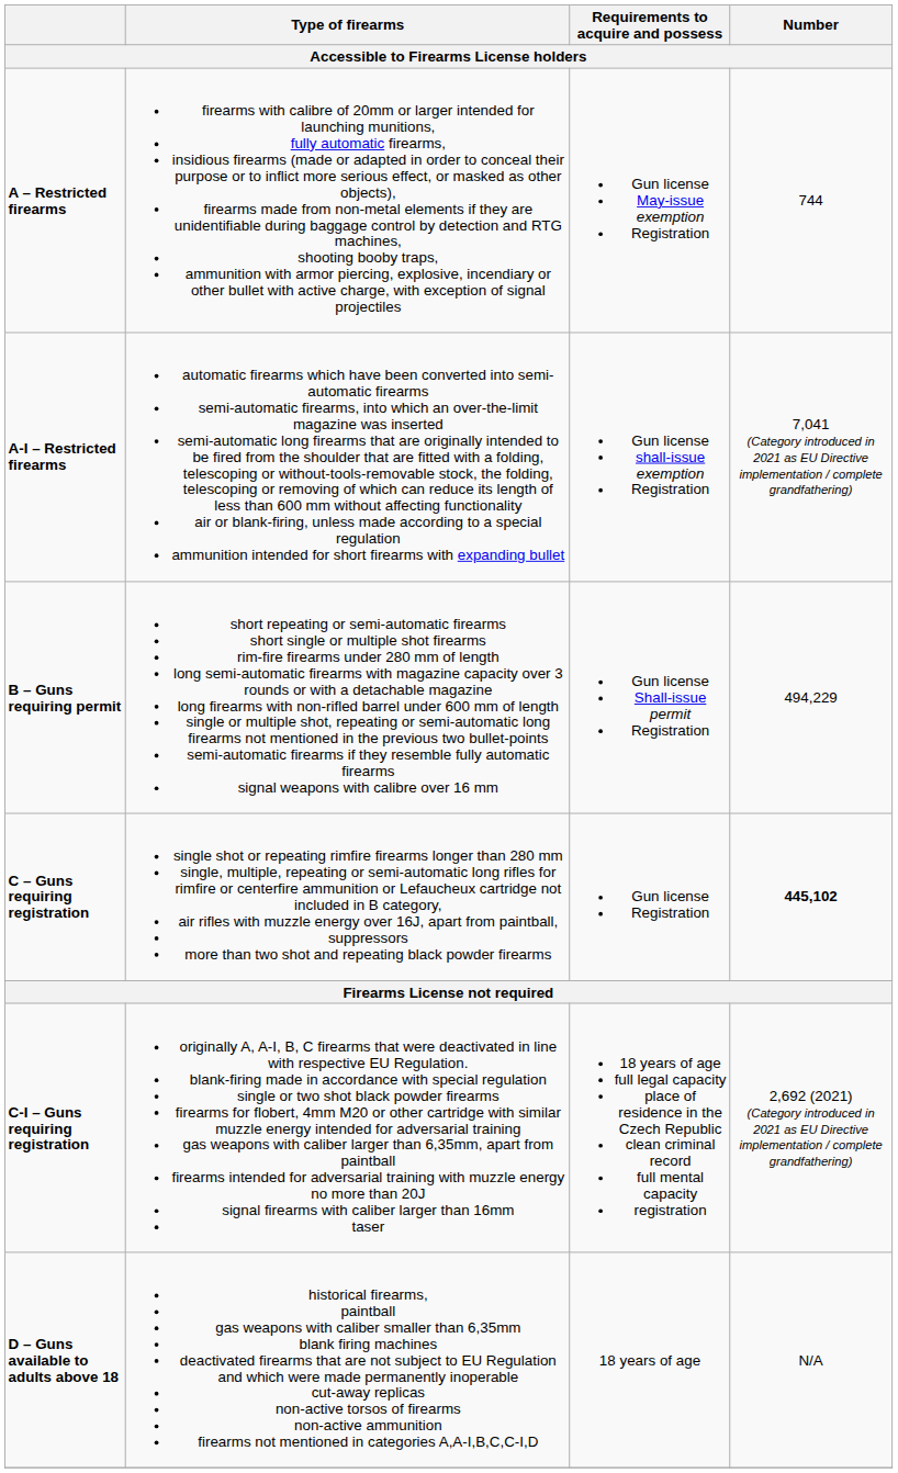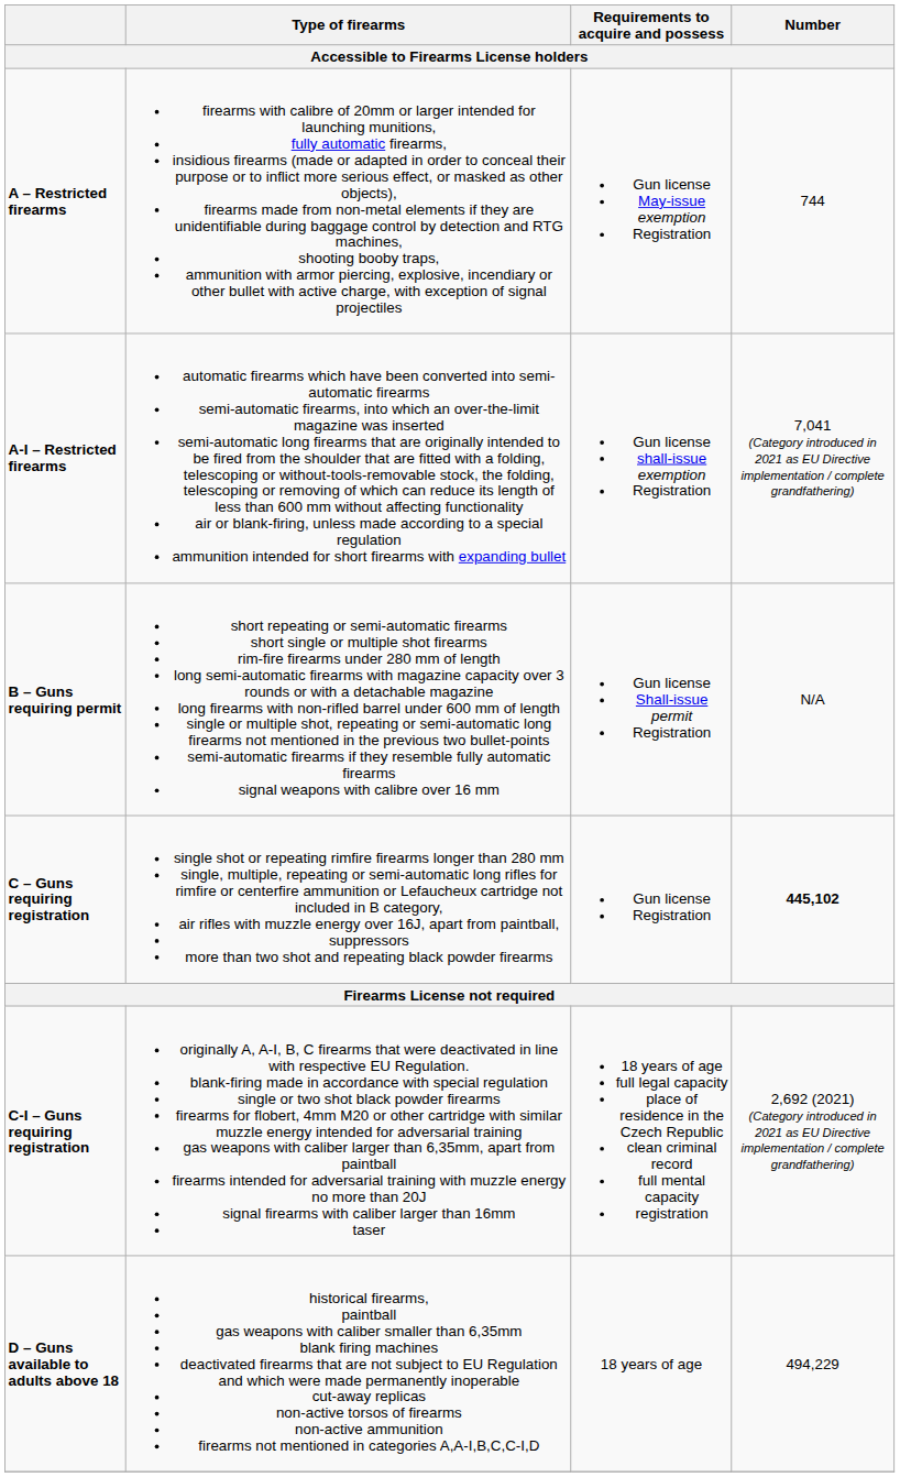 <table class="wikitable sortable" style="font-size:90%;">
 <tr>
 <th></th>
 <th>Type of firearms</th>
 <th>Requirements to acquire and possess</th>
 <th>Number</th>
 </tr>
 <tr>
 <th colspan=4>Accessible to Firearms License holders</th>
 </tr>
 <tr>
 <td><strong>A – Restricted firearms</strong></td>
 <td align=center><br><ul><li>firearms with calibre of 20mm or larger intended for launching munitions,</li><li><a href='#'>fully automatic</a> firearms,</li><li>insidious firearms (made or adapted in order to conceal their purpose or to inflict more serious effect, or masked as other objects),</li><li>firearms made from non-metal elements if they are unidentifiable during baggage control by detection and RTG machines,</li><li>shooting booby traps,</li><li>ammunition with armor piercing, explosive, incendiary or other bullet with active charge, with exception of signal projectiles</li></ul></td>
 <td align=center><br><ul><li>Gun license</li><li><a href='#'>May-issue</a> <em>exemption</em></li><li>Registration</li></ul></td>
 <td align=center>744</td>
 </tr>
 <tr>
 <td><strong>A-I – Restricted firearms</strong></td>
 <td align=center><br><ul><li>automatic firearms which have been converted into semi-automatic firearms</li><li>semi-automatic firearms, into which an over-the-limit magazine was inserted</li><li>semi-automatic long firearms that are originally intended to be fired from the shoulder that are fitted with a folding, telescoping or without-tools-removable stock, the folding, telescoping or removing of which can reduce its length of less than 600 mm without affecting functionality</li><li>air or blank-firing, unless made according to a special regulation</li><li>ammunition intended for short firearms with <a href='#'>expanding bullet</a></li></ul></td>
 <td align=center><br><ul><li>Gun license</li><li><a href='#'>shall-issue</a> <em>exemption</em></li><li>Registration</li></ul></td>
 <td align=center>7,041 <br><em><small>(Category introduced in 2021 as EU Directive implementation / complete grandfathering)</small></em></td>
 </tr>
 <tr>
 <td><strong>B – Guns requiring permit</strong></td>
 <td align=center><br><ul><li>short repeating or semi-automatic firearms</li><li>short single or multiple shot firearms</li><li>rim-fire firearms under 280 mm of length</li><li>long semi-automatic firearms with magazine capacity over 3 rounds or with a detachable magazine</li><li>long firearms with non-rifled barrel under 600 mm of length</li><li>single or multiple shot, repeating or semi-automatic long firearms not mentioned in the previous two bullet-points</li><li>semi-automatic firearms if they resemble fully automatic firearms</li><li>signal weapons with calibre over 16 mm</li></ul></td>
 <td align=center><br><ul><li>Gun license</li><li><a href='#'>Shall-issue</a> <em>permit</em></li><li>Registration</li></ul></td>
-<td align=center>494,229</td>
+<td align=center>N/A</td>
 </tr>
 <tr>
 <td><strong>C – Guns requiring registration</strong></td>
 <td align=center><br><ul><li>single shot or repeating rimfire firearms longer than 280 mm</li><li>single, multiple, repeating or semi-automatic long rifles for rimfire or centerfire ammunition or Lefaucheux cartridge not included in B category,</li><li>air rifles with muzzle energy over 16J, apart from paintball,</li><li>suppressors</li><li>more than two shot and repeating black powder firearms</li></ul></td>
 <td align=center><br><ul><li>Gun license</li><li>Registration</li></ul></td>
 <td align=center><strong>445,102</strong></td>
 </tr>
 <tr>
 <th colspan=4>Firearms License not required</th>
 </tr>
 <tr>
 <td><strong>C-I – Guns requiring registration</strong></td>
 <td align=center><br><ul><li>originally A, A-I, B, C firearms that were deactivated in line with respective EU Regulation.</li><li>blank-firing made in accordance with special regulation</li><li>single or two shot black powder firearms</li><li>firearms for flobert, 4mm M20 or other cartridge with similar muzzle energy intended for adversarial training</li><li>gas weapons with caliber larger than 6,35mm, apart from paintball</li><li>firearms intended for adversarial training with muzzle energy no more than 20J</li><li>signal firearms with caliber larger than 16mm</li><li>taser</li></ul></td>
 <td align=center><br><ul><li>18 years of age</li><li>full legal capacity</li><li>place of residence in the Czech Republic</li><li>clean criminal record</li><li>full mental capacity</li><li>registration</li></ul></td>
 <td align=center>2,692 (2021)<br><em><small>(Category introduced in 2021 as EU Directive implementation / complete grandfathering)</small></em></td>
 </tr>
 <tr>
 <td><strong>D – Guns available to adults above 18</strong></td>
 <td align=center><br><ul><li>historical firearms,</li><li>paintball</li><li>gas weapons with caliber smaller than 6,35mm</li><li>blank firing machines</li><li>deactivated firearms that are not subject to EU Regulation and which were made permanently inoperable</li><li>cut-away replicas</li><li>non-active torsos of firearms </li><li>non-active ammunition</li><li>firearms not mentioned in categories A,A-I,B,C,C-I,D</li></ul></td>
 <td align=center>18 years of age</td>
-<td align=center>N/A</td>
+<td align=center>494,229</td>
 </tr>
 <tr>
 </tr>
 </table>
